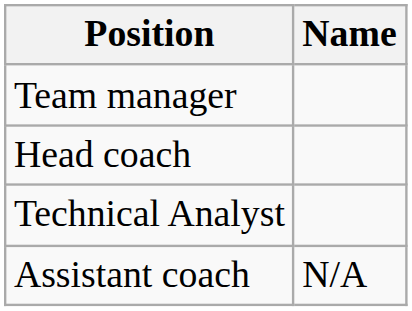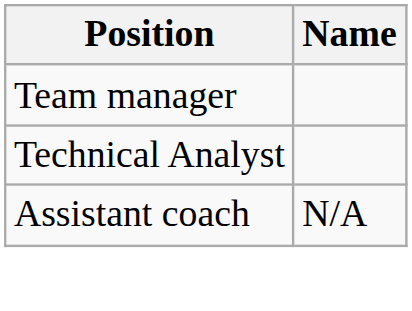 <table class="wikitable">
 <tr>
 <th>Position</th>
 <th>Name</th>
 </tr>
 <tr>
 <td>Team manager</td>
-<td></td>
-</tr>
-<tr>
-<td>Head coach</td>
 <td></td>
 </tr>
 <tr>
 <td>Technical Analyst</td>
 <td></td>
 </tr>
 <tr>
 <td>Assistant coach</td>
 <td>N/A</td>
 </tr>
 </table>
